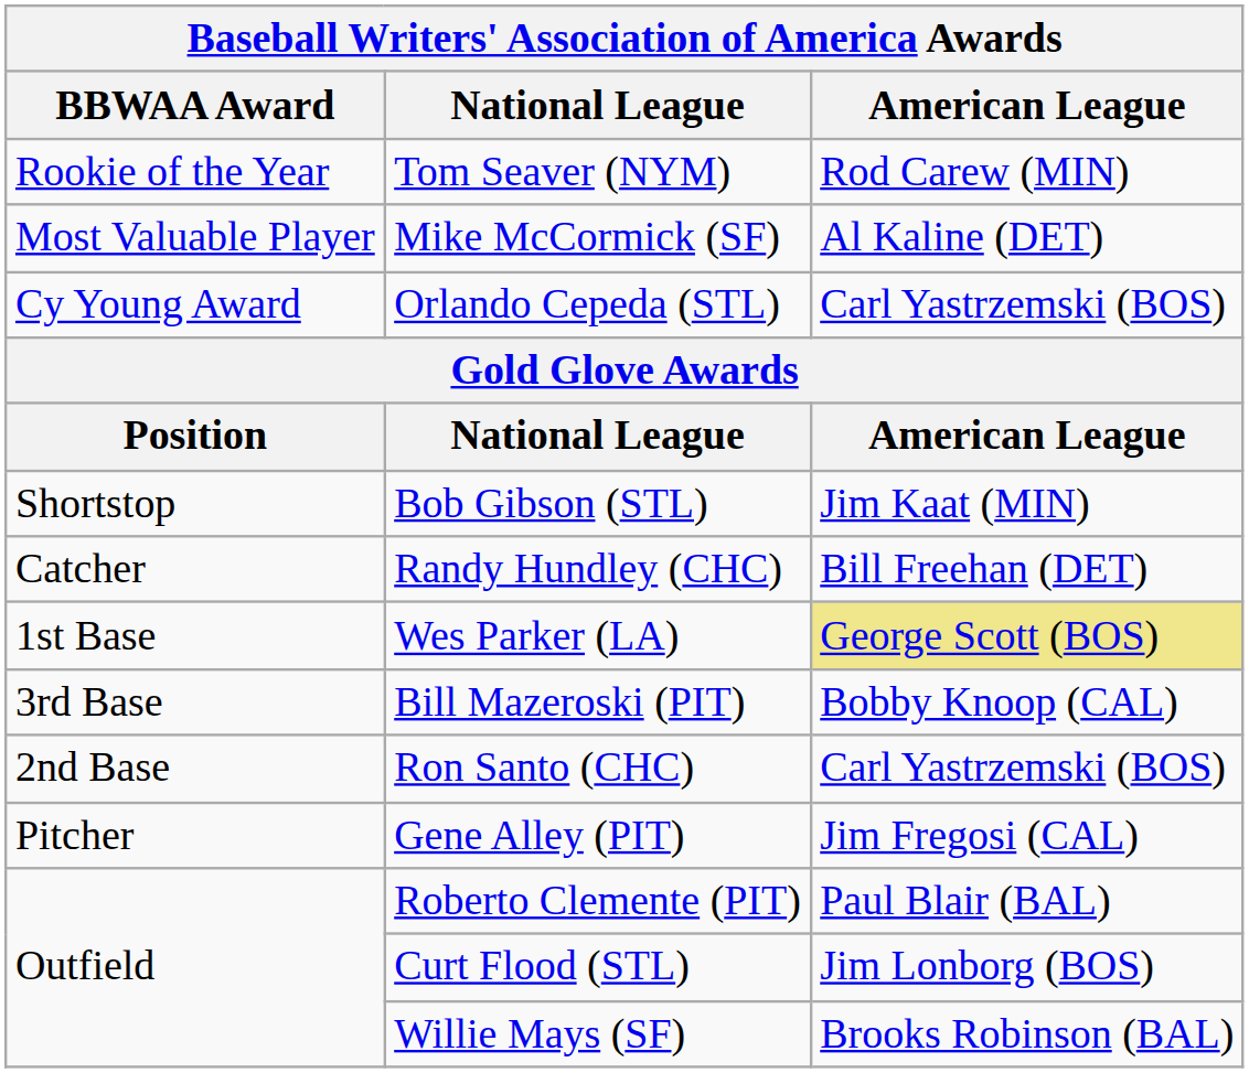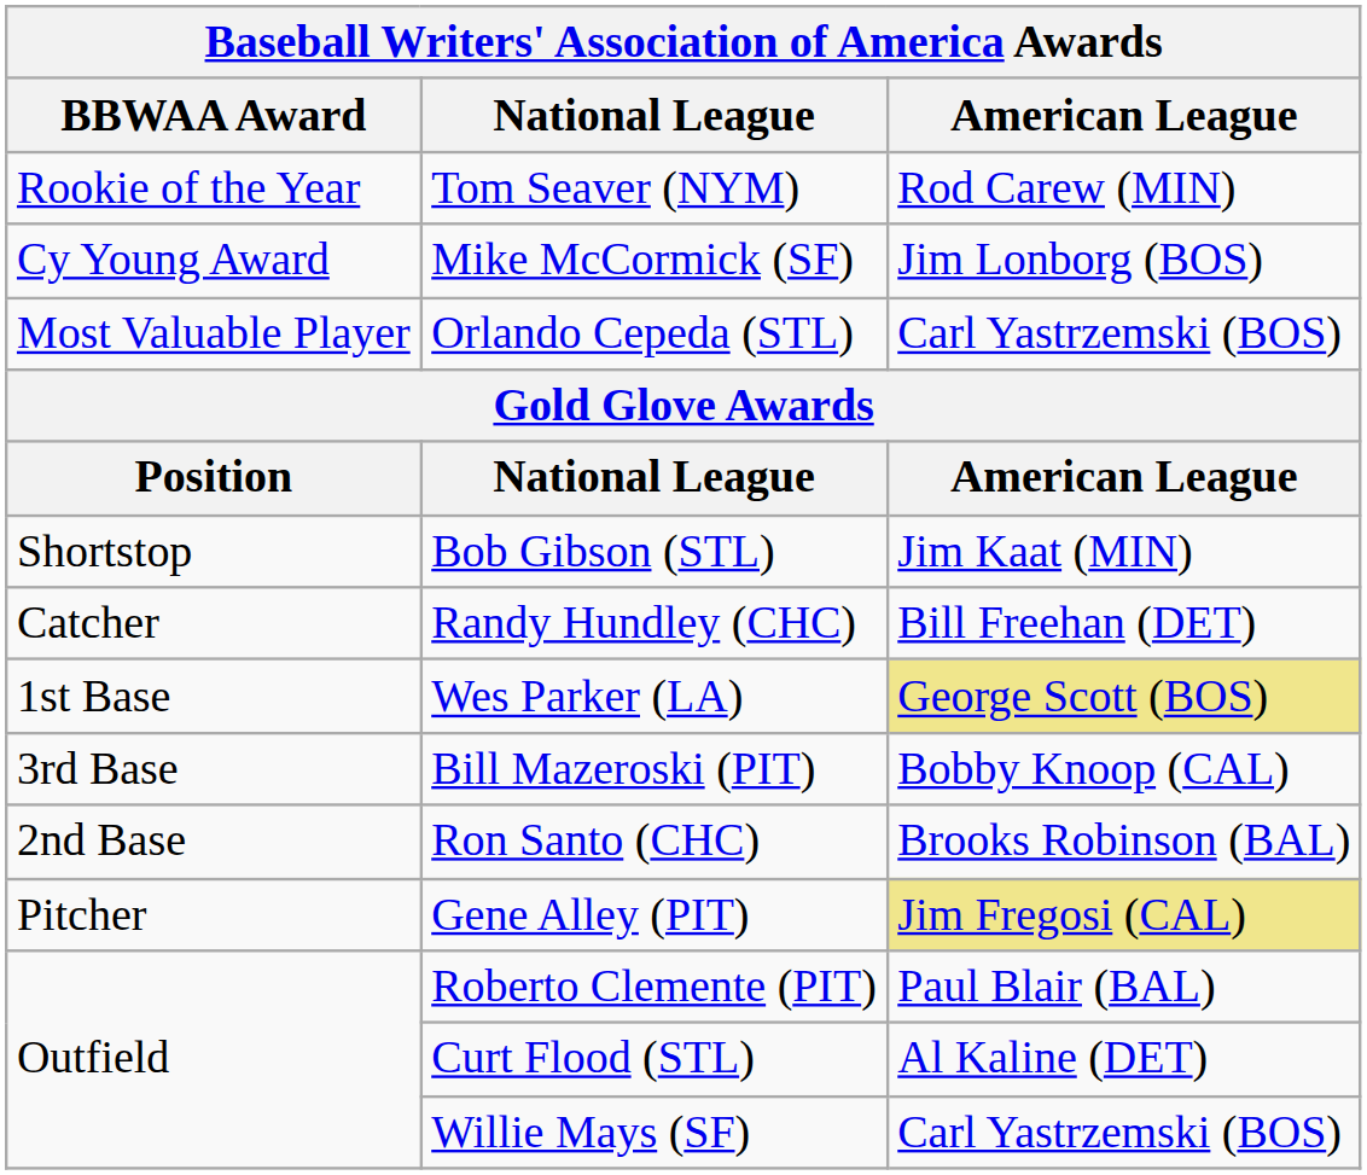 <table class="wikitable">
 <tr>
 <th colspan="3"><a href='#'>Baseball Writers' Association of America</a> Awards</th>
 </tr>
 <tr>
 <th>BBWAA Award</th>
 <th>National League</th>
 <th>American League</th>
 </tr>
 <tr>
 <td><a href='#'>Rookie of the Year</a></td>
 <td><a href='#'>Tom Seaver</a> (<a href='#'>NYM</a>)</td>
 <td><a href='#'>Rod Carew</a> (<a href='#'>MIN</a>)</td>
 </tr>
 <tr>
-<td><a href='#'>Most Valuable Player</a></td>
+<td><a href='#'>Cy Young Award</a></td>
 <td><a href='#'>Mike McCormick</a> (<a href='#'>SF</a>)</td>
-<td><a href='#'>Al Kaline</a> (<a href='#'>DET</a>)</td>
+<td><a href='#'>Jim Lonborg</a> (<a href='#'>BOS</a>)</td>
 </tr>
 <tr>
-<td><a href='#'>Cy Young Award</a></td>
+<td><a href='#'>Most Valuable Player</a></td>
 <td><a href='#'>Orlando Cepeda</a> (<a href='#'>STL</a>)</td>
 <td><a href='#'>Carl Yastrzemski</a> (<a href='#'>BOS</a>)</td>
 </tr>
 <tr>
 <th colspan="3"><a href='#'>Gold Glove Awards</a></th>
 </tr>
 <tr>
 <th>Position</th>
 <th>National League</th>
 <th>American League</th>
 </tr>
 <tr>
 <td>Shortstop</td>
 <td><a href='#'>Bob Gibson</a> (<a href='#'>STL</a>)</td>
 <td><a href='#'>Jim Kaat</a> (<a href='#'>MIN</a>)</td>
 </tr>
 <tr>
 <td>Catcher</td>
 <td><a href='#'>Randy Hundley</a> (<a href='#'>CHC</a>)</td>
 <td><a href='#'>Bill Freehan</a> (<a href='#'>DET</a>)</td>
 </tr>
 <tr>
 <td>1st Base</td>
 <td><a href='#'>Wes Parker</a> (<a href='#'>LA</a>)</td>
 <td style="background: khaki;"><a href='#'>George Scott</a> (<a href='#'>BOS</a>)</td>
 </tr>
 <tr>
 <td>3rd Base</td>
 <td><a href='#'>Bill Mazeroski</a> (<a href='#'>PIT</a>)</td>
 <td><a href='#'>Bobby Knoop</a> (<a href='#'>CAL</a>)</td>
 </tr>
 <tr>
 <td>2nd Base</td>
 <td><a href='#'>Ron Santo</a> (<a href='#'>CHC</a>)</td>
-<td><a href='#'>Carl Yastrzemski</a> (<a href='#'>BOS</a>)</td>
+<td><a href='#'>Brooks Robinson</a> (<a href='#'>BAL</a>)</td>
 </tr>
 <tr>
 <td>Pitcher</td>
 <td><a href='#'>Gene Alley</a> (<a href='#'>PIT</a>)</td>
-<td><a href='#'>Jim Fregosi</a> (<a href='#'>CAL</a>)</td>
+<td style="background: khaki;"><a href='#'>Jim Fregosi</a> (<a href='#'>CAL</a>)</td>
 </tr>
 <tr>
 <td rowspan="3">Outfield</td>
 <td><a href='#'>Roberto Clemente</a> (<a href='#'>PIT</a>)</td>
 <td><a href='#'>Paul Blair</a> (<a href='#'>BAL</a>)</td>
 </tr>
 <tr>
 <td><a href='#'>Curt Flood</a> (<a href='#'>STL</a>)</td>
-<td><a href='#'>Jim Lonborg</a> (<a href='#'>BOS</a>)</td>
+<td><a href='#'>Al Kaline</a> (<a href='#'>DET</a>)</td>
 </tr>
 <tr>
 <td><a href='#'>Willie Mays</a> (<a href='#'>SF</a>)</td>
-<td><a href='#'>Brooks Robinson</a> (<a href='#'>BAL</a>)</td>
+<td><a href='#'>Carl Yastrzemski</a> (<a href='#'>BOS</a>)</td>
 </tr>
 </table>
